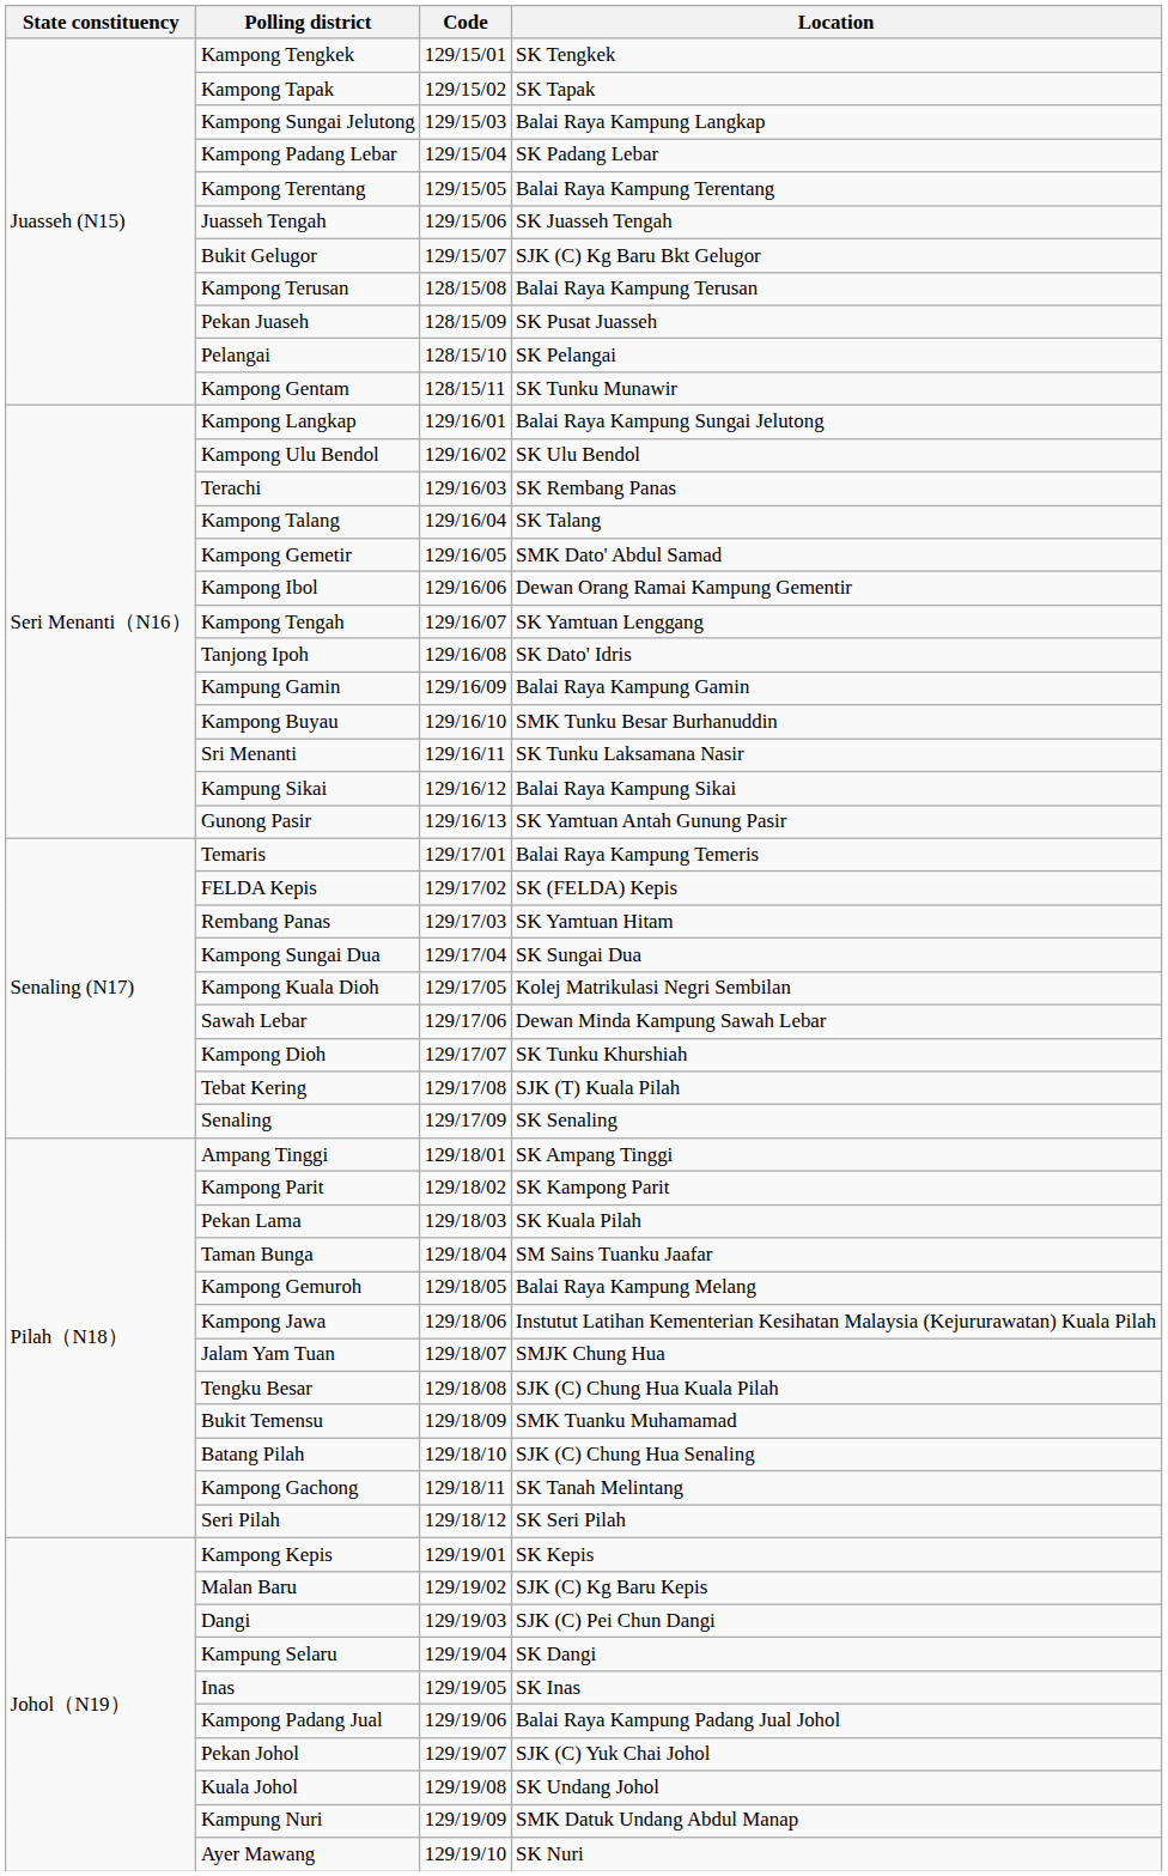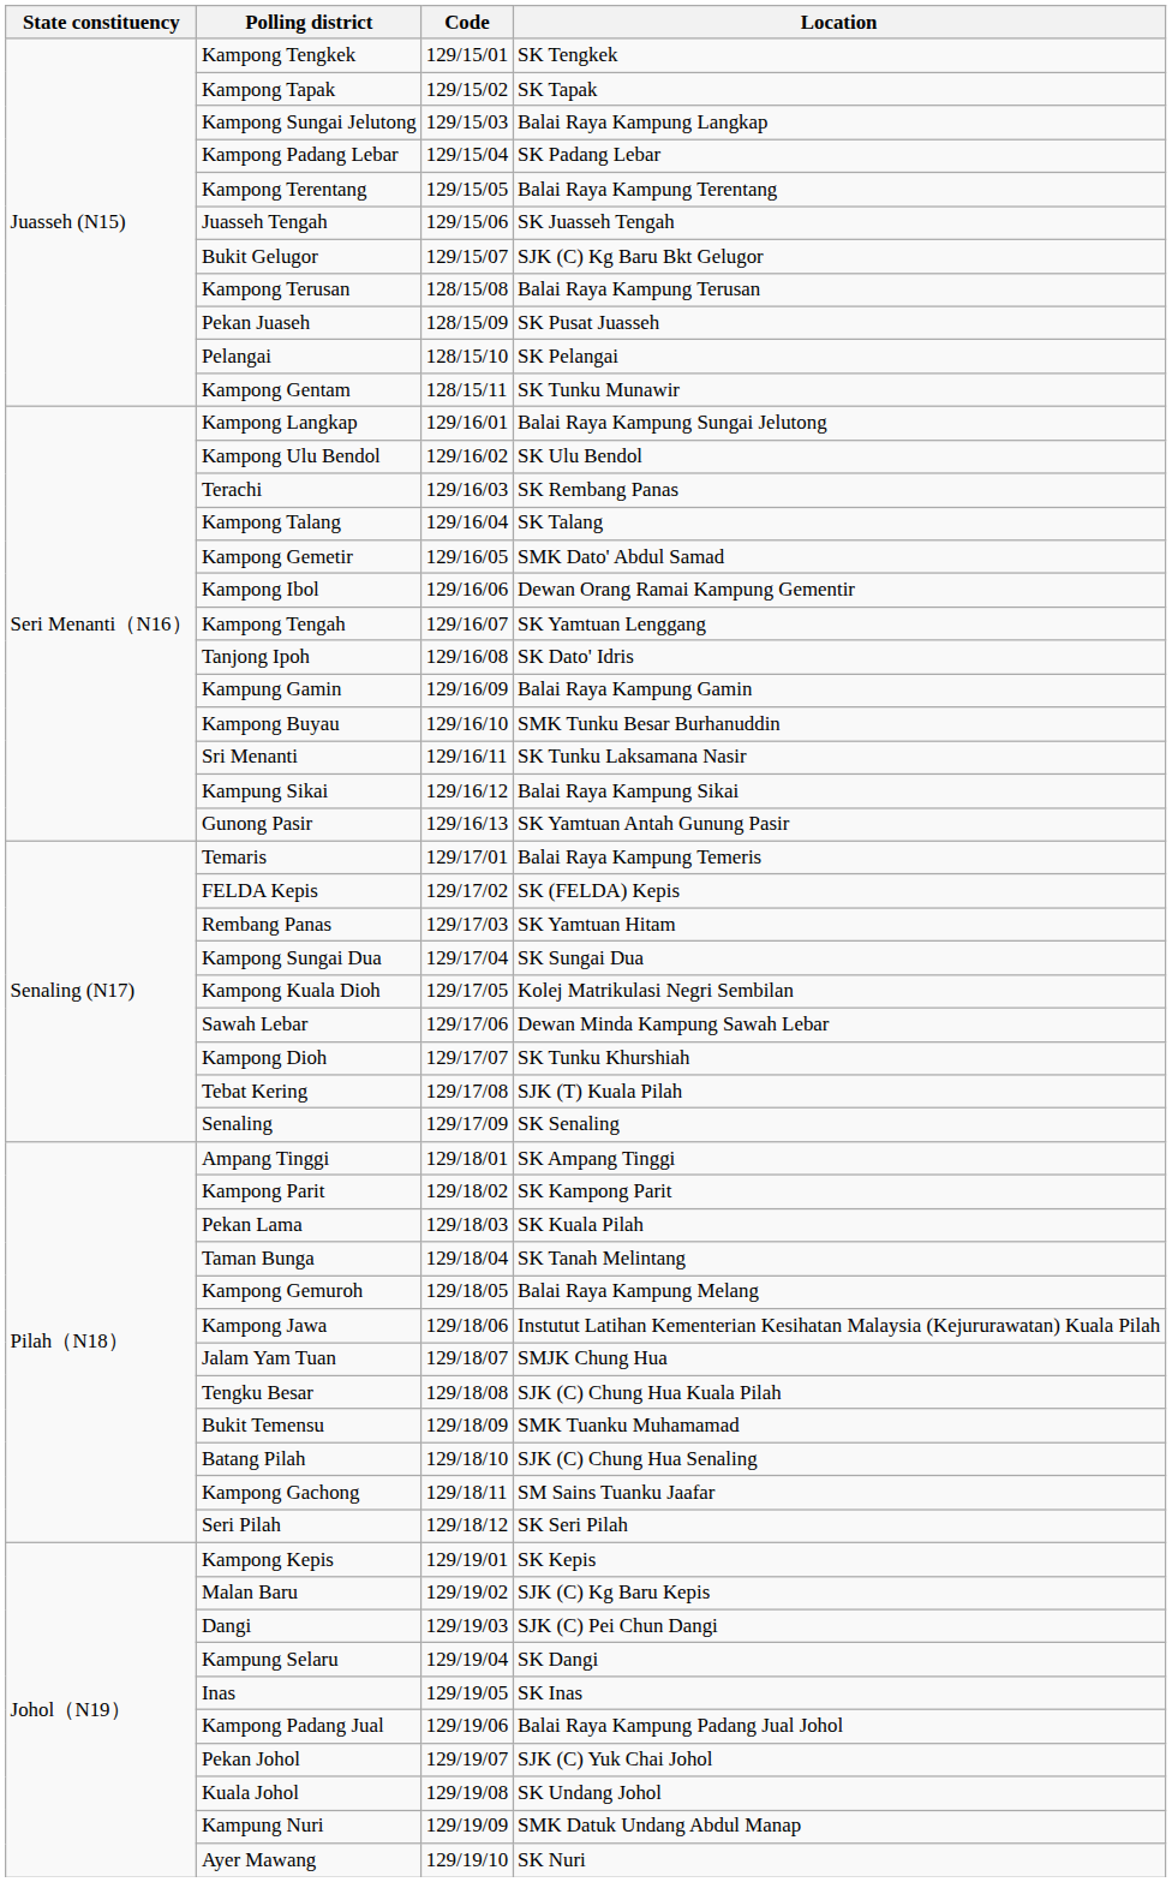 <table class="wikitable sortable mw-collapsible" style="white-space:nowrap;font-size:85%">
 <tr>
 <th>State constituency</th>
 <th>Polling district</th>
 <th>Code</th>
 <th>Location</th>
 </tr>
 <tr>
 <td rowspan="11">Juasseh (N15)</td>
 <td>Kampong Tengkek</td>
 <td>129/15/01</td>
 <td>SK Tengkek</td>
 </tr>
 <tr>
 <td>Kampong Tapak</td>
 <td>129/15/02</td>
 <td>SK Tapak</td>
 </tr>
 <tr>
 <td>Kampong Sungai Jelutong</td>
 <td>129/15/03</td>
 <td>Balai Raya Kampung Langkap</td>
 </tr>
 <tr>
 <td>Kampong Padang Lebar</td>
 <td>129/15/04</td>
 <td>SK Padang Lebar</td>
 </tr>
 <tr>
 <td>Kampong Terentang</td>
 <td>129/15/05</td>
 <td>Balai Raya Kampung Terentang</td>
 </tr>
 <tr>
 <td>Juasseh Tengah</td>
 <td>129/15/06</td>
 <td>SK Juasseh Tengah</td>
 </tr>
 <tr>
 <td>Bukit Gelugor</td>
 <td>129/15/07</td>
 <td>SJK (C) Kg Baru Bkt Gelugor</td>
 </tr>
 <tr>
 <td>Kampong Terusan</td>
 <td>128/15/08</td>
 <td>Balai Raya Kampung Terusan</td>
 </tr>
 <tr>
 <td>Pekan Juaseh</td>
 <td>128/15/09</td>
 <td>SK Pusat Juasseh</td>
 </tr>
 <tr>
 <td>Pelangai</td>
 <td>128/15/10</td>
 <td>SK Pelangai</td>
 </tr>
 <tr>
 <td>Kampong Gentam</td>
 <td>128/15/11</td>
 <td>SK Tunku Munawir</td>
 </tr>
 <tr>
 <td rowspan="13">Seri Menanti（N16）</td>
 <td>Kampong Langkap</td>
 <td>129/16/01</td>
 <td>Balai Raya Kampung Sungai Jelutong</td>
 </tr>
 <tr>
 <td>Kampong Ulu Bendol</td>
 <td>129/16/02</td>
 <td>SK Ulu Bendol</td>
 </tr>
 <tr>
 <td>Terachi</td>
 <td>129/16/03</td>
 <td>SK Rembang Panas</td>
 </tr>
 <tr>
 <td>Kampong Talang</td>
 <td>129/16/04</td>
 <td>SK Talang</td>
 </tr>
 <tr>
 <td>Kampong Gemetir</td>
 <td>129/16/05</td>
 <td>SMK Dato' Abdul Samad</td>
 </tr>
 <tr>
 <td>Kampong Ibol</td>
 <td>129/16/06</td>
 <td>Dewan Orang Ramai Kampung Gementir</td>
 </tr>
 <tr>
 <td>Kampong Tengah</td>
 <td>129/16/07</td>
 <td>SK Yamtuan Lenggang</td>
 </tr>
 <tr>
 <td>Tanjong Ipoh</td>
 <td>129/16/08</td>
 <td>SK Dato' Idris</td>
 </tr>
 <tr>
 <td>Kampung Gamin</td>
 <td>129/16/09</td>
 <td>Balai Raya Kampung Gamin</td>
 </tr>
 <tr>
 <td>Kampong Buyau</td>
 <td>129/16/10</td>
 <td>SMK Tunku Besar Burhanuddin</td>
 </tr>
 <tr>
 <td>Sri Menanti</td>
 <td>129/16/11</td>
 <td>SK Tunku Laksamana Nasir</td>
 </tr>
 <tr>
 <td>Kampung Sikai</td>
 <td>129/16/12</td>
 <td>Balai Raya Kampung Sikai</td>
 </tr>
 <tr>
 <td>Gunong Pasir</td>
 <td>129/16/13</td>
 <td>SK Yamtuan Antah Gunung Pasir</td>
 </tr>
 <tr>
 <td rowspan="9">Senaling (N17)</td>
 <td>Temaris</td>
 <td>129/17/01</td>
 <td>Balai Raya Kampung Temeris</td>
 </tr>
 <tr>
 <td>FELDA Kepis</td>
 <td>129/17/02</td>
 <td>SK (FELDA) Kepis</td>
 </tr>
 <tr>
 <td>Rembang Panas</td>
 <td>129/17/03</td>
 <td>SK Yamtuan Hitam</td>
 </tr>
 <tr>
 <td>Kampong Sungai Dua</td>
 <td>129/17/04</td>
 <td>SK Sungai Dua</td>
 </tr>
 <tr>
 <td>Kampong Kuala Dioh</td>
 <td>129/17/05</td>
 <td>Kolej Matrikulasi Negri Sembilan</td>
 </tr>
 <tr>
 <td>Sawah Lebar</td>
 <td>129/17/06</td>
 <td>Dewan Minda Kampung Sawah Lebar</td>
 </tr>
 <tr>
 <td>Kampong Dioh</td>
 <td>129/17/07</td>
 <td>SK Tunku Khurshiah</td>
 </tr>
 <tr>
 <td>Tebat Kering</td>
 <td>129/17/08</td>
 <td>SJK (T) Kuala Pilah</td>
 </tr>
 <tr>
 <td>Senaling</td>
 <td>129/17/09</td>
 <td>SK Senaling</td>
 </tr>
 <tr>
 <td rowspan="12">Pilah（N18）</td>
 <td>Ampang Tinggi</td>
 <td>129/18/01</td>
 <td>SK Ampang Tinggi</td>
 </tr>
 <tr>
 <td>Kampong Parit</td>
 <td>129/18/02</td>
 <td>SK Kampong Parit</td>
 </tr>
 <tr>
 <td>Pekan Lama</td>
 <td>129/18/03</td>
 <td>SK Kuala Pilah</td>
 </tr>
 <tr>
 <td>Taman Bunga</td>
 <td>129/18/04</td>
-<td>SM Sains Tuanku Jaafar</td>
+<td>SK Tanah Melintang</td>
 </tr>
 <tr>
 <td>Kampong Gemuroh</td>
 <td>129/18/05</td>
 <td>Balai Raya Kampung Melang</td>
 </tr>
 <tr>
 <td>Kampong Jawa</td>
 <td>129/18/06</td>
 <td>Instutut Latihan Kementerian Kesihatan Malaysia (Kejururawatan) Kuala Pilah</td>
 </tr>
 <tr>
 <td>Jalam Yam Tuan</td>
 <td>129/18/07</td>
 <td>SMJK Chung Hua</td>
 </tr>
 <tr>
 <td>Tengku Besar</td>
 <td>129/18/08</td>
 <td>SJK (C) Chung Hua Kuala Pilah</td>
 </tr>
 <tr>
 <td>Bukit Temensu</td>
 <td>129/18/09</td>
 <td>SMK Tuanku Muhamamad</td>
 </tr>
 <tr>
 <td>Batang Pilah</td>
 <td>129/18/10</td>
 <td>SJK (C) Chung Hua Senaling</td>
 </tr>
 <tr>
 <td>Kampong Gachong</td>
 <td>129/18/11</td>
-<td>SK Tanah Melintang</td>
+<td>SM Sains Tuanku Jaafar</td>
 </tr>
 <tr>
 <td>Seri Pilah</td>
 <td>129/18/12</td>
 <td>SK Seri Pilah</td>
 </tr>
 <tr>
 <td rowspan="10">Johol（N19）</td>
 <td>Kampong Kepis</td>
 <td>129/19/01</td>
 <td>SK Kepis</td>
 </tr>
 <tr>
 <td>Malan Baru</td>
 <td>129/19/02</td>
 <td>SJK (C) Kg Baru Kepis</td>
 </tr>
 <tr>
 <td>Dangi</td>
 <td>129/19/03</td>
 <td>SJK (C) Pei Chun Dangi</td>
 </tr>
 <tr>
 <td>Kampung Selaru</td>
 <td>129/19/04</td>
 <td>SK Dangi</td>
 </tr>
 <tr>
 <td>Inas</td>
 <td>129/19/05</td>
 <td>SK Inas</td>
 </tr>
 <tr>
 <td>Kampong Padang Jual</td>
 <td>129/19/06</td>
 <td>Balai Raya Kampung Padang Jual Johol</td>
 </tr>
 <tr>
 <td>Pekan Johol</td>
 <td>129/19/07</td>
 <td>SJK (C) Yuk Chai Johol</td>
 </tr>
 <tr>
 <td>Kuala Johol</td>
 <td>129/19/08</td>
 <td>SK Undang Johol</td>
 </tr>
 <tr>
 <td>Kampung Nuri</td>
 <td>129/19/09</td>
 <td>SMK Datuk Undang Abdul Manap</td>
 </tr>
 <tr>
 <td>Ayer Mawang</td>
 <td>129/19/10</td>
 <td>SK Nuri</td>
 </tr>
 </table>
